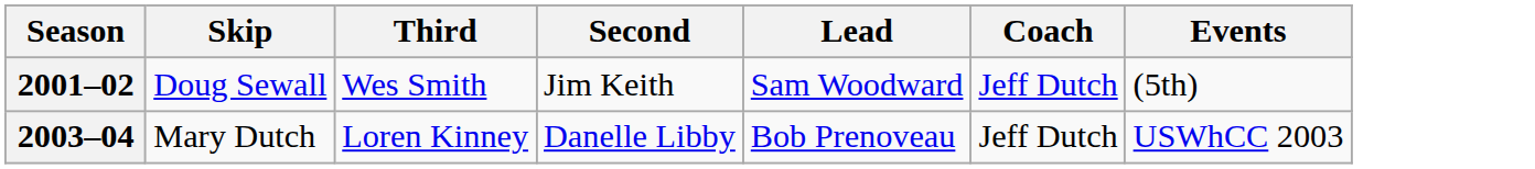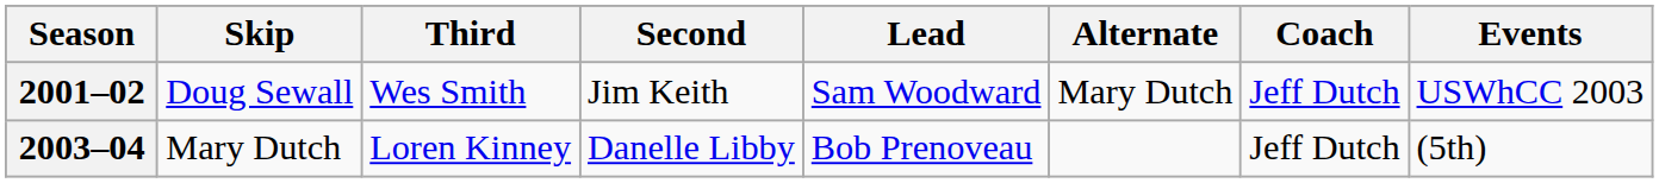 <table class="wikitable">
 <tr>
 <th scope="col" width=60>Season</th>
 <th scope="col">Skip</th>
 <th scope="col">Third</th>
 <th scope="col">Second</th>
 <th scope="col">Lead</th>
+<th scope="col">Alternate</th>
 <th scope="col">Coach</th>
 <th scope="col">Events</th>
 </tr>
 <tr>
 <th scope="row">2001–02</th>
 <td><a href='#'>Doug Sewall</a></td>
 <td><a href='#'>Wes Smith</a></td>
 <td>Jim Keith</td>
 <td><a href='#'>Sam Woodward</a></td>
+<td>Mary Dutch</td>
 <td><a href='#'>Jeff Dutch</a></td>
-<td> (5th)</td>
+<td><a href='#'>USWhCC</a> 2003 </td>
 </tr>
 <tr>
 <th scope="row">2003–04</th>
 <td>Mary Dutch</td>
 <td><a href='#'>Loren Kinney</a></td>
 <td><a href='#'>Danelle Libby</a></td>
 <td><a href='#'>Bob Prenoveau</a></td>
+<td></td>
 <td>Jeff Dutch</td>
-<td><a href='#'>USWhCC</a> 2003 </td>
+<td> (5th)</td>
 </tr>
 </table>
